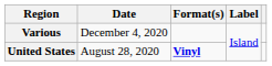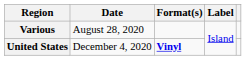 <table class="wikitable plainrowheaders">
 <tr>
 <th scope="col">Region</th>
 <th scope="col">Date</th>
 <th scope="col">Format(s)</th>
 <th scope="col">Label</th>
 <th scope="col"></th>
 </tr>
 <tr>
 <th scope="row">Various</th>
-<td>December 4, 2020</td>
+<td>August 28, 2020</td>
 <td></td>
 <td rowspan="2"><a href='#'>Island</a></td>
 <td></td>
 </tr>
 <tr>
 <th scope="row">United States</th>
-<td>August 28, 2020</td>
+<td>December 4, 2020</td>
 <td><strong><a href='#'>Vinyl</a></strong></td>
 <td></td>
 </tr>
 </table>
